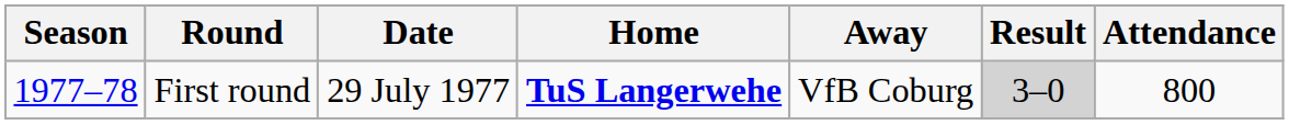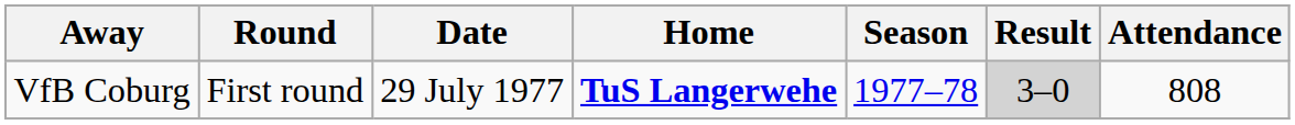 <table class="wikitable">
 <tr>
-<th>Season</th>
+<th>Away</th>
 <th>Round</th>
 <th>Date</th>
 <th>Home</th>
-<th>Away</th>
+<th>Season</th>
 <th>Result</th>
 <th>Attendance</th>
 </tr>
 <tr align="center">
-<td><a href='#'>1977–78</a></td>
+<td>VfB Coburg</td>
 <td>First round</td>
 <td>29 July 1977</td>
 <td><strong><a href='#'>TuS Langerwehe</a></strong></td>
-<td>VfB Coburg</td>
+<td><a href='#'>1977–78</a></td>
 <td style="background: lightgrey;">3–0</td>
-<td>800</td>
+<td>808</td>
 </tr>
 </table>
